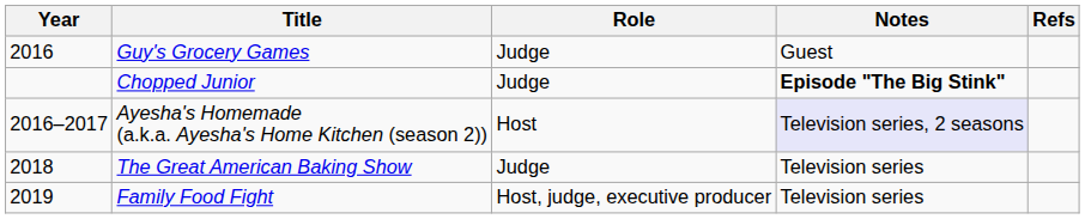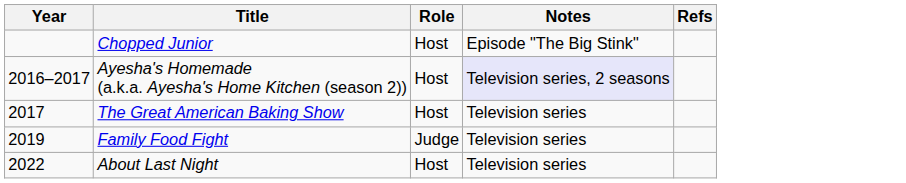 <table class="wikitable sortable">
 <tr>
 <th>Year</th>
 <th>Title</th>
 <th>Role</th>
 <th class="unsortable">Notes</th>
 <th class="unsortable">Refs</th>
 </tr>
 <tr>
-<td>2016</td>
-<td><em><a href='#'>Guy's Grocery Games</a></em></td>
-<td>Judge</td>
-<td>Guest</td>
-<td></td>
-</tr>
-<tr>
 <td></td>
 <td><em><a href='#'>Chopped Junior</a></em></td>
-<td>Judge</td>
-<td><strong>Episode "The Big Stink"</strong></td>
+<td>Host</td>
+<td>Episode "The Big Stink"</td>
 <td></td>
 </tr>
 <tr>
 <td>2016–2017</td>
 <td><em>Ayesha's Homemade</em><br>(a.k.a. <em>Ayesha's Home Kitchen</em> (season 2))</td>
 <td>Host</td>
 <td style="background: lavender;">Television series, 2 seasons</td>
 <td></td>
 </tr>
 <tr>
-<td>2018</td>
+<td>2017</td>
 <td><em><a href='#'>The Great American Baking Show</a></em></td>
-<td>Judge</td>
+<td>Host</td>
 <td>Television series</td>
 <td></td>
 </tr>
 <tr>
 <td>2019</td>
 <td><em><a href='#'>Family Food Fight</a></em></td>
-<td>Host, judge, executive producer</td>
+<td>Judge</td>
+<td>Television series</td>
+<td></td>
+</tr>
+<tr>
+<td>2022</td>
+<td><em>About Last Night</em></td>
+<td>Host</td>
 <td>Television series</td>
 <td></td>
 </tr>
 </table>
